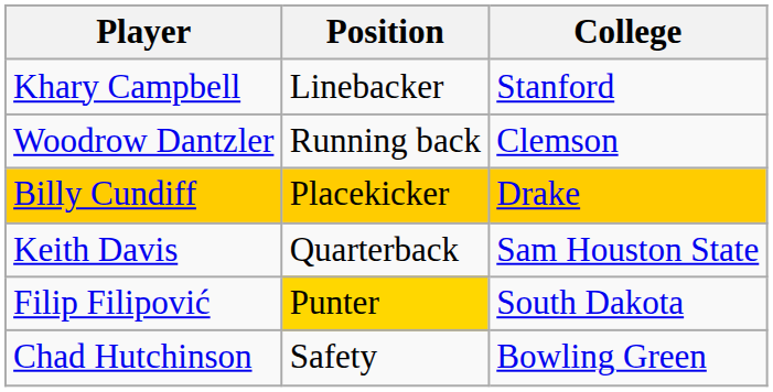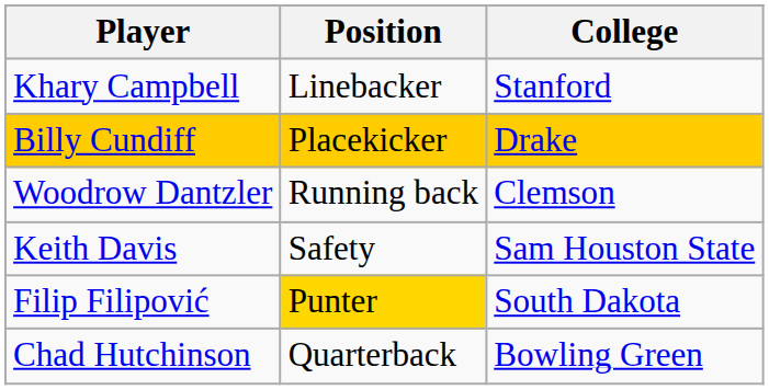 <table class="wikitable">
 <tr>
 <th>Player</th>
 <th>Position</th>
 <th>College</th>
 </tr>
 <tr>
 <td><a href='#'>Khary Campbell</a></td>
 <td>Linebacker</td>
 <td><a href='#'>Stanford</a></td>
 </tr>
-<tr>
-<td><a href='#'>Woodrow Dantzler</a></td>
-<td>Running back</td>
-<td><a href='#'>Clemson</a></td>
-</tr>
 <tr style="background:#fc0;">
 <td><a href='#'>Billy Cundiff</a></td>
 <td>Placekicker</td>
 <td><a href='#'>Drake</a></td>
 </tr>
 <tr>
+<td><a href='#'>Woodrow Dantzler</a></td>
+<td>Running back</td>
+<td><a href='#'>Clemson</a></td>
+</tr>
+<tr>
 <td><a href='#'>Keith Davis</a></td>
-<td>Quarterback</td>
+<td>Safety</td>
 <td><a href='#'>Sam Houston State</a></td>
 </tr>
 <tr>
 <td><a href='#'>Filip Filipović</a></td>
 <td style="background: gold;">Punter</td>
 <td><a href='#'>South Dakota</a></td>
 </tr>
 <tr>
 <td><a href='#'>Chad Hutchinson</a></td>
-<td>Safety</td>
+<td>Quarterback</td>
 <td><a href='#'>Bowling Green</a></td>
 </tr>
 </table>
